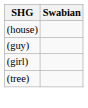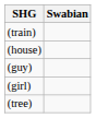 <table class="wikitable">
 <tr>
 <th>SHG</th>
 <th>Swabian</th>
+</tr>
+<tr>
+<td> (train)</td>
+<td></td>
 </tr>
 <tr>
 <td> (house)</td>
 <td></td>
 </tr>
 <tr>
 <td> (guy)</td>
 <td></td>
 </tr>
 <tr>
 <td> (girl)</td>
 <td></td>
 </tr>
 <tr>
 <td> (tree)</td>
 <td></td>
 </tr>
 </table>
